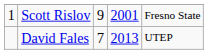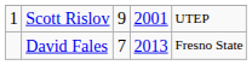 <table class="wikitable">
 <tr>
 </tr>
 <tr>
 <td>1</td>
 <td><a href='#'>Scott Rislov</a></td>
 <td><abbr>9</abbr></td>
 <td><a href='#'>2001</a></td>
-<td style="font-size:80%;">Fresno State</td>
+<td style="font-size:80%;">UTEP</td>
 </tr>
 <tr>
 <td></td>
 <td><a href='#'>David Fales</a></td>
 <td><abbr>7</abbr></td>
 <td><a href='#'>2013</a></td>
-<td style="font-size:80%;">UTEP</td>
+<td style="font-size:80%;">Fresno State</td>
 </tr>
 </table>
